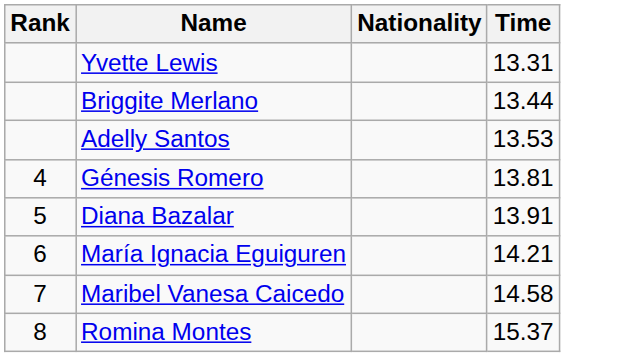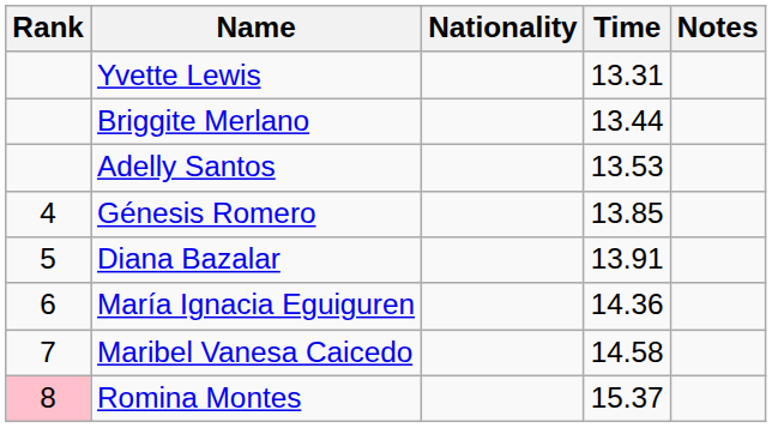 <table class="wikitable sortable" style="text-align:center">
 <tr>
 <th>Rank</th>
 <th>Name</th>
 <th>Nationality</th>
 <th>Time</th>
+<th>Notes</th>
 </tr>
 <tr>
 <td align=center></td>
 <td align=left><a href='#'>Yvette Lewis</a></td>
 <td align=left></td>
 <td>13.31</td>
+<td></td>
 </tr>
 <tr>
 <td align=center></td>
 <td align=left><a href='#'>Briggite Merlano</a></td>
 <td align=left></td>
 <td>13.44</td>
+<td></td>
 </tr>
 <tr>
 <td align=center></td>
 <td align=left><a href='#'>Adelly Santos</a></td>
 <td align=left></td>
 <td>13.53</td>
+<td></td>
 </tr>
 <tr>
 <td align=center>4</td>
 <td align=left><a href='#'>Génesis Romero</a></td>
 <td align=left></td>
-<td>13.81</td>
+<td>13.85</td>
+<td></td>
 </tr>
 <tr>
 <td align=center>5</td>
 <td align=left><a href='#'>Diana Bazalar</a></td>
 <td align=left></td>
 <td>13.91</td>
+<td></td>
 </tr>
 <tr>
 <td align=center>6</td>
 <td align=left><a href='#'>María Ignacia Eguiguren</a></td>
 <td align=left></td>
-<td>14.21</td>
+<td>14.36</td>
+<td></td>
 </tr>
 <tr>
 <td align=center>7</td>
 <td align=left><a href='#'>Maribel Vanesa Caicedo</a></td>
 <td align=left></td>
 <td>14.58</td>
+<td></td>
 </tr>
 <tr>
-<td align=center>8</td>
+<td align=center style="background: pink;">8</td>
 <td align=left><a href='#'>Romina Montes</a></td>
 <td align=left></td>
 <td>15.37</td>
+<td></td>
 </tr>
 </table>
